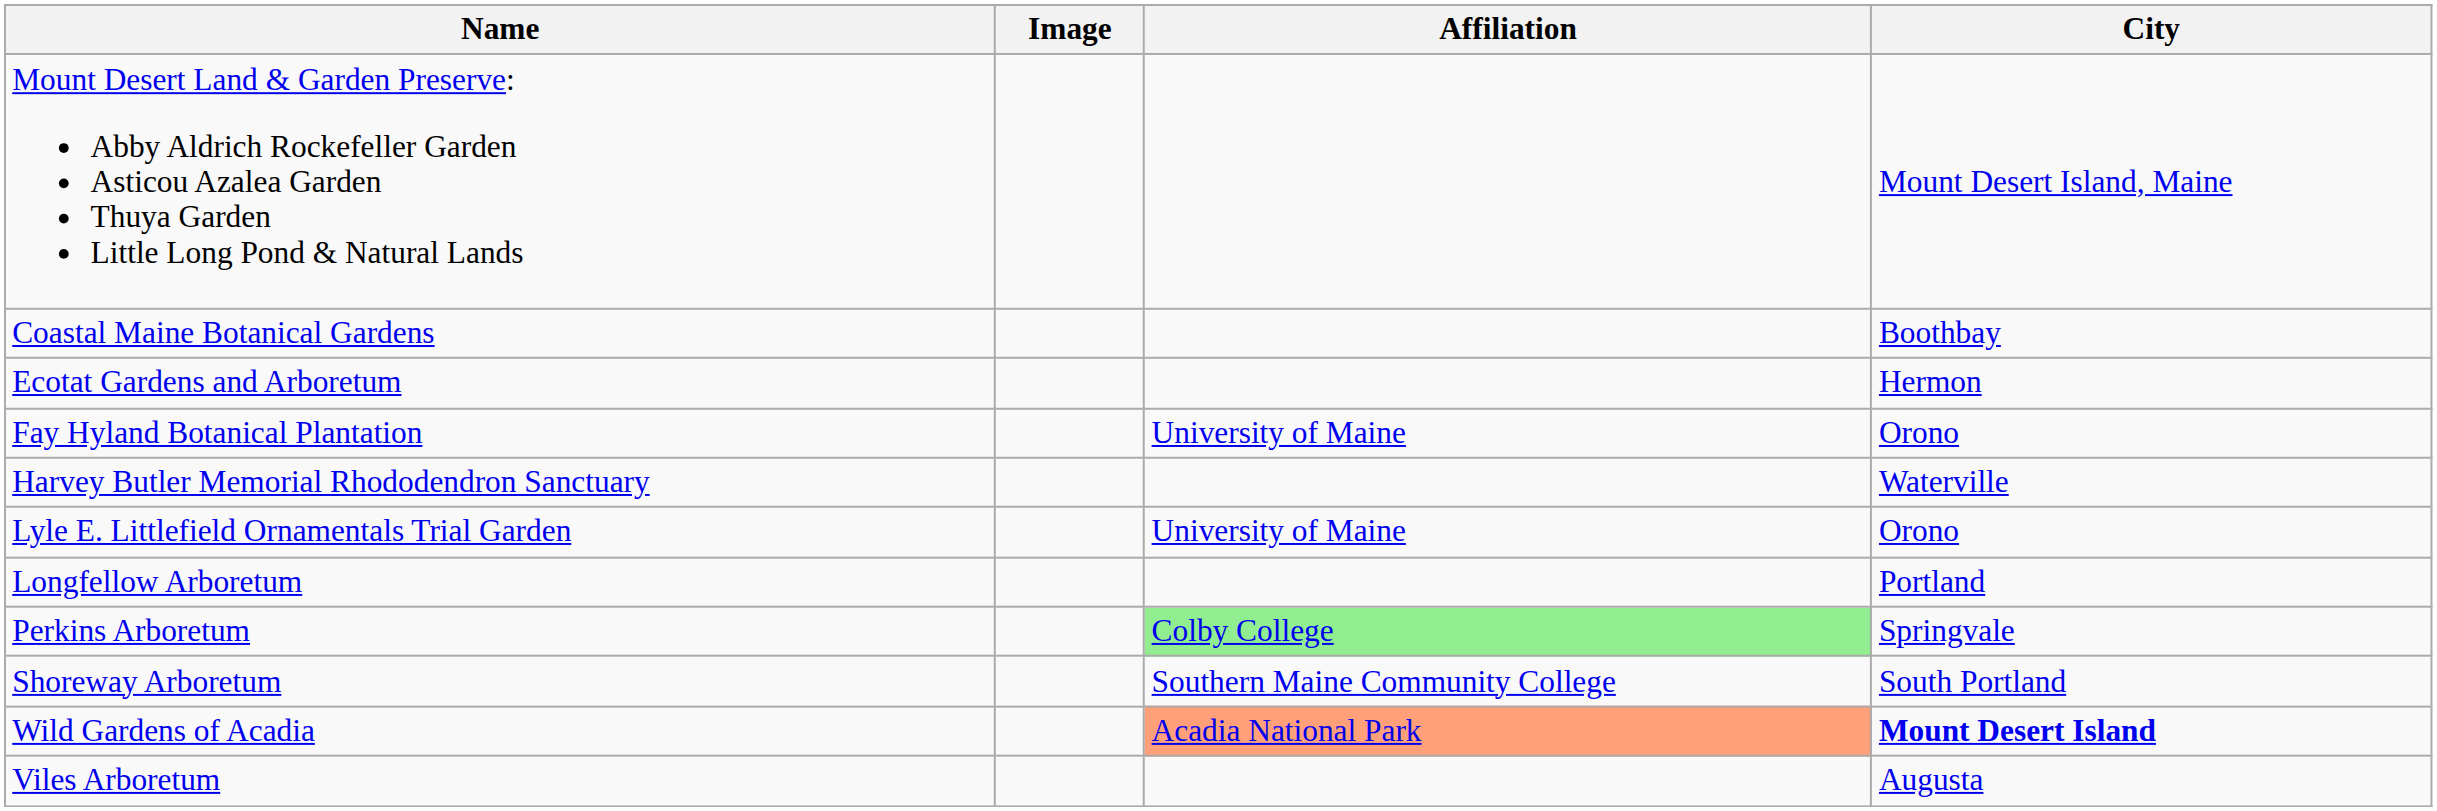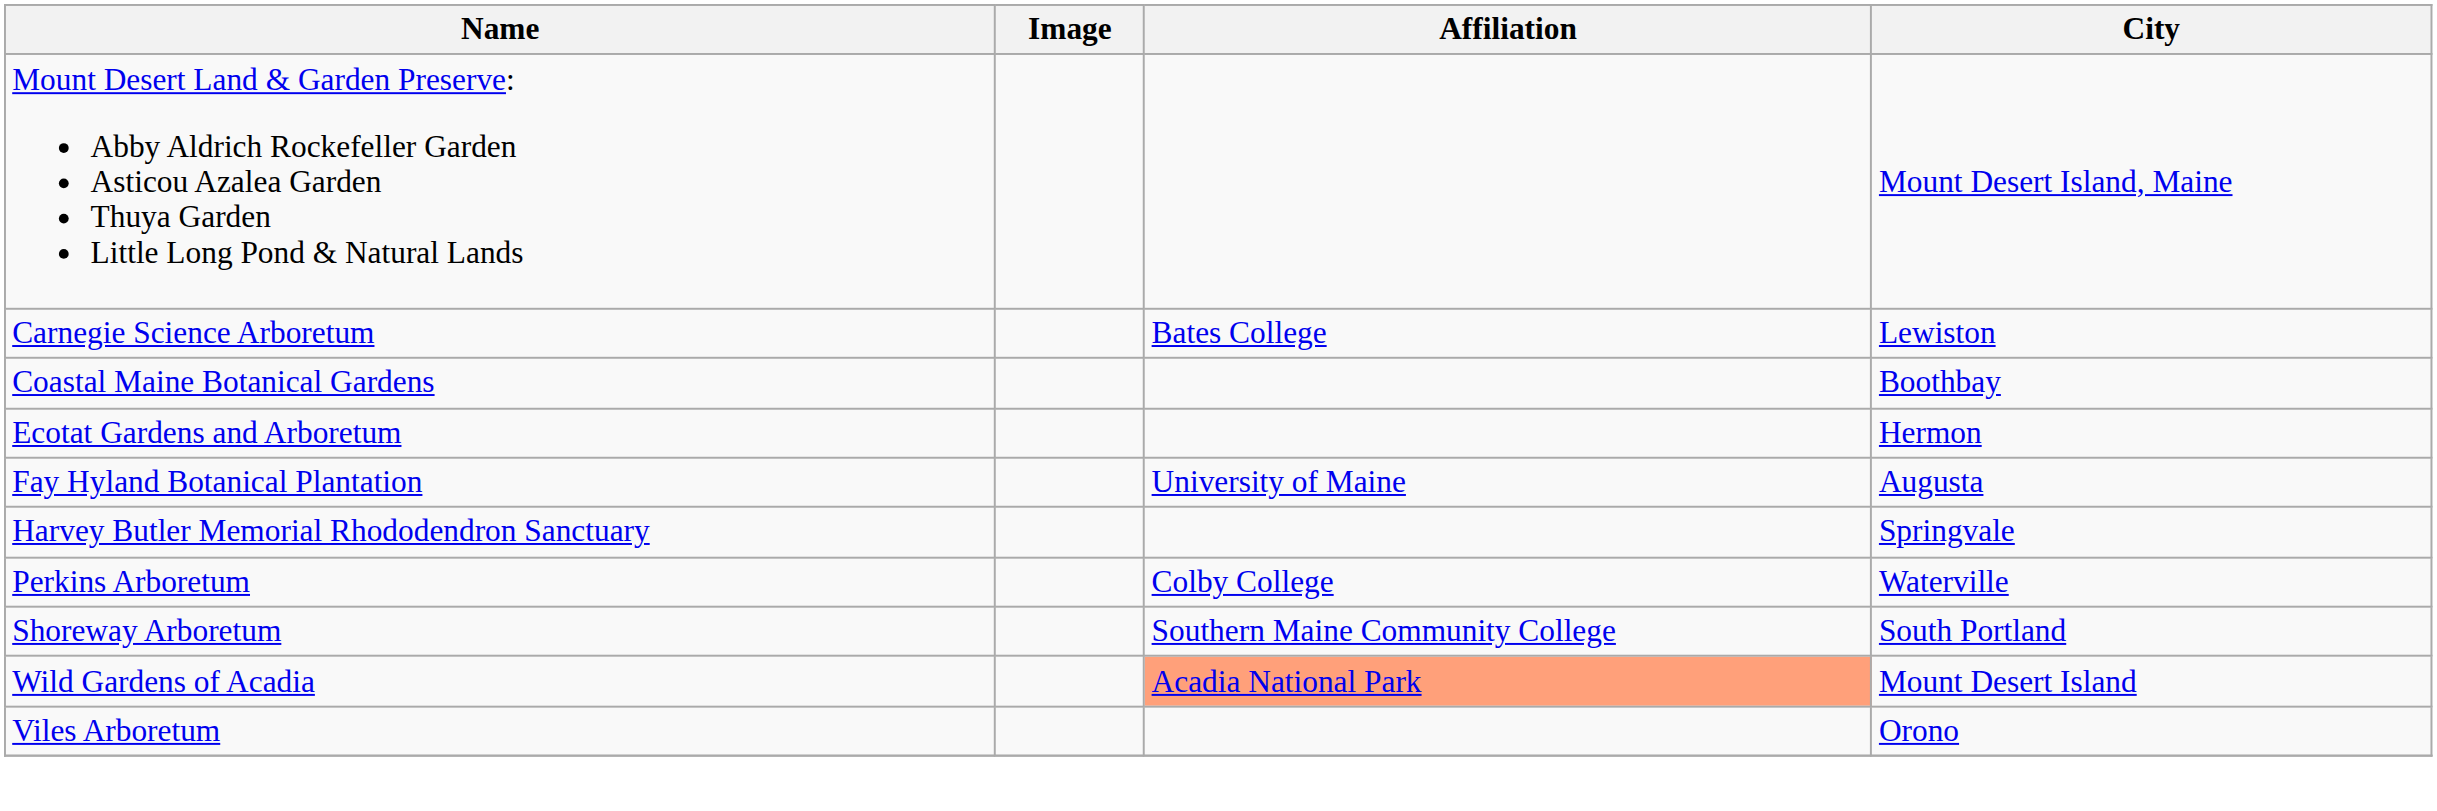 <table class="wikitable" style="width:98%">
 <tr>
 <th>Name</th>
 <th>Image</th>
 <th>Affiliation</th>
 <th>City</th>
 </tr>
 <tr>
 <td><a href='#'>Mount Desert Land &amp; Garden Preserve</a>:<br><ul><li>Abby Aldrich Rockefeller Garden</li><li>Asticou Azalea Garden</li><li>Thuya Garden</li><li>Little Long Pond & Natural Lands</li></ul></td>
 <td></td>
 <td></td>
 <td><a href='#'>Mount Desert Island, Maine</a></td>
+</tr>
+<tr>
+<td><a href='#'>Carnegie Science Arboretum</a></td>
+<td></td>
+<td><a href='#'>Bates College</a></td>
+<td><a href='#'>Lewiston</a></td>
 </tr>
 <tr>
 <td><a href='#'>Coastal Maine Botanical Gardens</a></td>
 <td></td>
 <td></td>
 <td><a href='#'>Boothbay</a></td>
 </tr>
 <tr>
 <td><a href='#'>Ecotat Gardens and Arboretum</a></td>
 <td></td>
 <td></td>
 <td><a href='#'>Hermon</a></td>
 </tr>
 <tr>
 <td><a href='#'>Fay Hyland Botanical Plantation</a></td>
 <td></td>
 <td><a href='#'>University of Maine</a></td>
-<td><a href='#'>Orono</a></td>
+<td><a href='#'>Augusta</a></td>
 </tr>
 <tr>
 <td><a href='#'>Harvey Butler Memorial Rhododendron Sanctuary</a></td>
 <td></td>
 <td></td>
-<td><a href='#'>Waterville</a></td>
-</tr>
-<tr>
-<td><a href='#'>Lyle E. Littlefield Ornamentals Trial Garden</a></td>
-<td></td>
-<td><a href='#'>University of Maine</a></td>
-<td><a href='#'>Orono</a></td>
-</tr>
-<tr>
-<td><a href='#'>Longfellow Arboretum</a></td>
-<td></td>
-<td></td>
-<td><a href='#'>Portland</a></td>
+<td><a href='#'>Springvale</a></td>
 </tr>
 <tr>
 <td><a href='#'>Perkins Arboretum</a></td>
 <td></td>
-<td style="background: lightgreen;"><a href='#'>Colby College</a></td>
-<td><a href='#'>Springvale</a></td>
+<td><a href='#'>Colby College</a></td>
+<td><a href='#'>Waterville</a></td>
 </tr>
 <tr>
 <td><a href='#'>Shoreway Arboretum</a></td>
 <td></td>
 <td><a href='#'>Southern Maine Community College</a></td>
 <td><a href='#'>South Portland</a></td>
 </tr>
 <tr>
 <td><a href='#'>Wild Gardens of Acadia</a></td>
 <td></td>
 <td style="background: lightsalmon;"><a href='#'>Acadia National Park</a></td>
-<td><strong><a href='#'>Mount Desert Island</a></strong></td>
+<td><a href='#'>Mount Desert Island</a></td>
 </tr>
 <tr>
 <td><a href='#'>Viles Arboretum</a></td>
 <td></td>
 <td></td>
-<td><a href='#'>Augusta</a></td>
+<td><a href='#'>Orono</a></td>
 </tr>
 <tr>
 </tr>
 </table>
